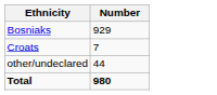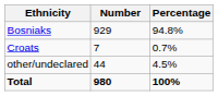 <table class="wikitable">
 <tr>
 <th width="100px">Ethnicity</th>
 <th width="80px">Number</th>
+<th width="80px">Percentage</th>
 </tr>
 <tr>
 <td><a href='#'>Bosniaks</a></td>
 <td>929</td>
+<td>94.8%</td>
 </tr>
 <tr>
 <td><a href='#'>Croats</a></td>
 <td>7</td>
+<td>0.7%</td>
 </tr>
 <tr>
 <td>other/undeclared</td>
 <td>44</td>
+<td>4.5%</td>
 </tr>
 <tr>
 <td><strong>Total</strong></td>
 <td><strong>980</strong></td>
+<td><strong>100%</strong></td>
 </tr>
 </table>
